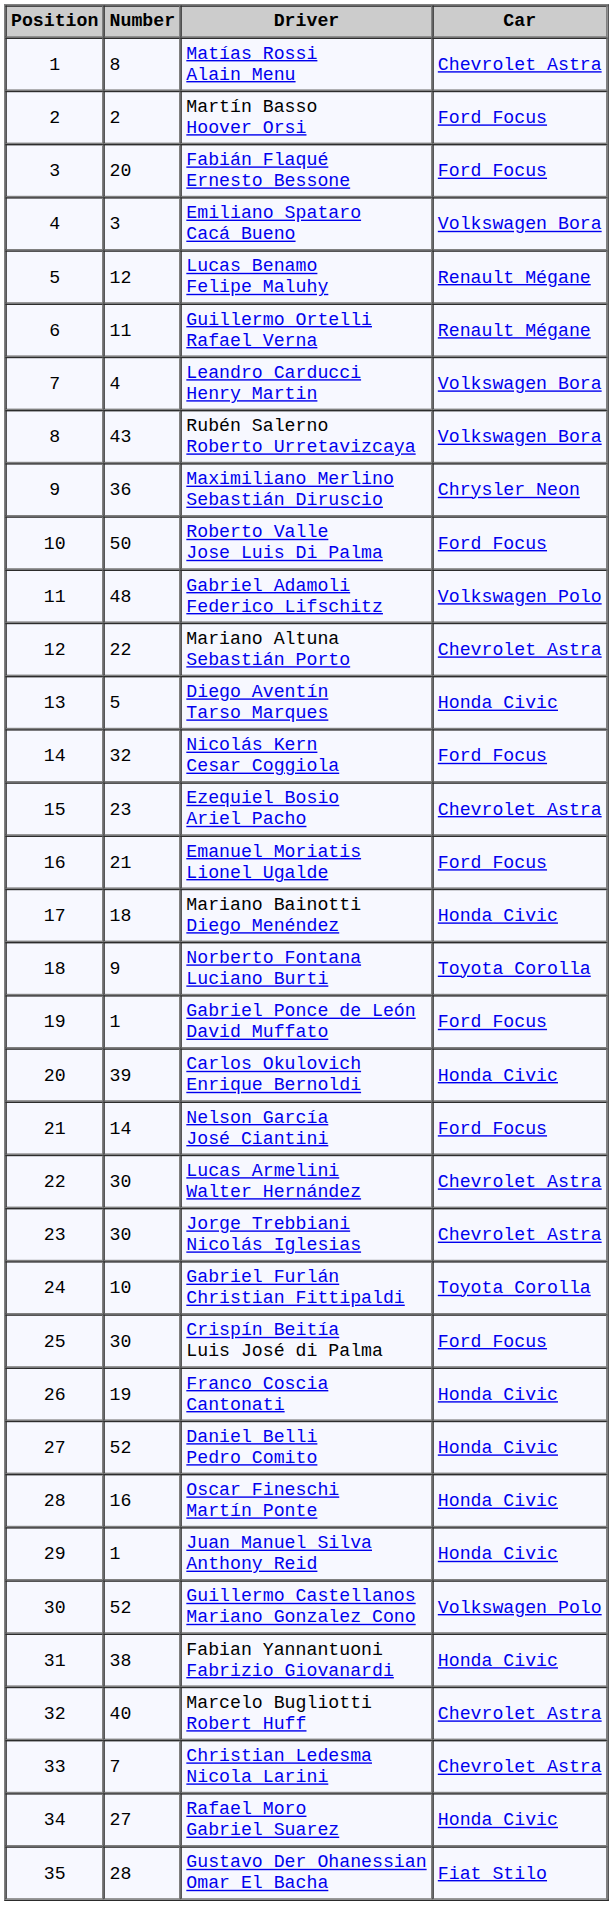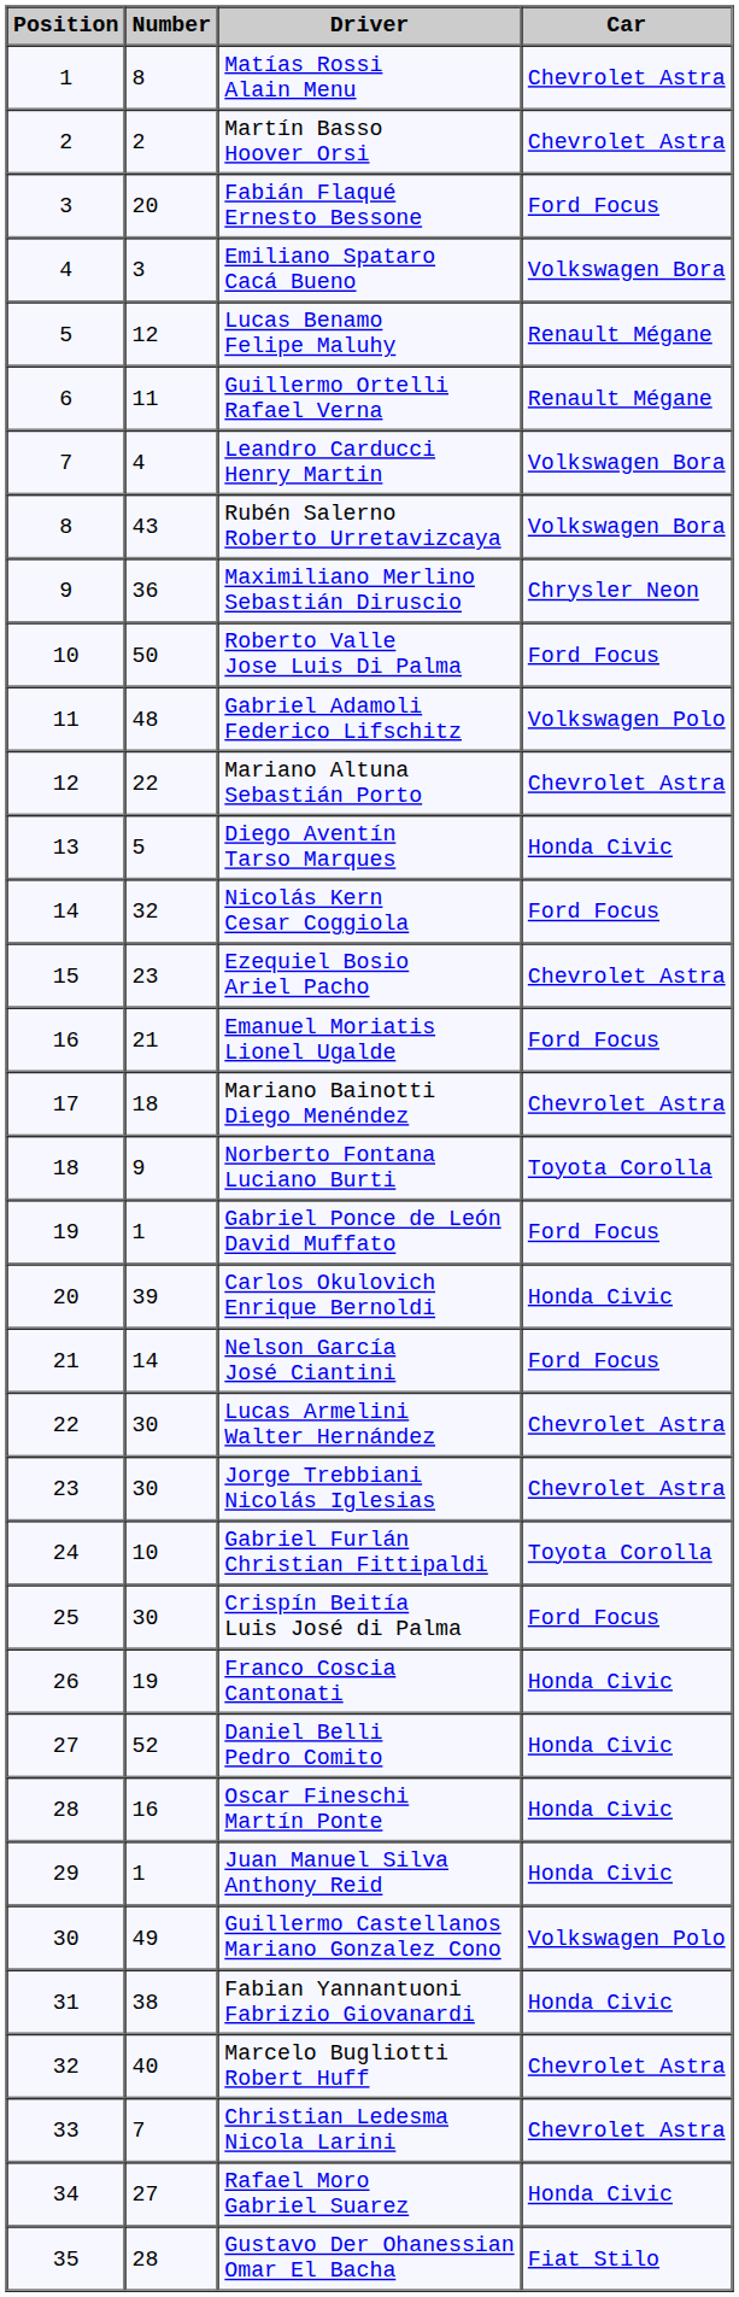 <table style="background:#f7f8ff;" cellpadding="3" cellspacing="0" border="1" style="font-size: 95%; border: gray solid 1px; border-collapse: collapse;">
 <tr align="center" style="background:#CCCCCC;">
 <th>Position</th>
 <th>Number</th>
 <th>Driver</th>
 <th>Car</th>
 </tr>
 <tr align="center">
 <td>1</td>
 <td align="left">8</td>
 <td align="left"> <a href='#'>Matías Rossi</a><br> <a href='#'>Alain Menu</a></td>
 <td align="left"><a href='#'>Chevrolet Astra</a></td>
 </tr>
 <tr align="center">
 <td>2</td>
 <td align="left">2</td>
 <td align="left"> Martín Basso<br> <a href='#'>Hoover Orsi</a></td>
-<td align="left"><a href='#'>Ford Focus</a></td>
+<td align="left"><a href='#'>Chevrolet Astra</a></td>
 </tr>
 <tr align="center">
 <td>3</td>
 <td align="left">20</td>
 <td align="left"> <a href='#'>Fabián Flaqué</a><br> <a href='#'>Ernesto Bessone</a></td>
 <td align="left"><a href='#'>Ford Focus</a></td>
 </tr>
 <tr align="center">
 <td>4</td>
 <td align="left">3</td>
 <td align="left"> <a href='#'>Emiliano Spataro</a><br> <a href='#'>Cacá Bueno</a></td>
 <td align="left"><a href='#'>Volkswagen Bora</a></td>
 </tr>
 <tr align="center">
 <td>5</td>
 <td align="left">12</td>
 <td align="left"> <a href='#'>Lucas Benamo</a><br> <a href='#'>Felipe Maluhy</a></td>
 <td align="left"><a href='#'>Renault Mégane</a></td>
 </tr>
 <tr align="center">
 <td>6</td>
 <td align="left">11</td>
 <td align="left"> <a href='#'>Guillermo Ortelli</a><br> <a href='#'>Rafael Verna</a></td>
 <td align="left"><a href='#'>Renault Mégane</a></td>
 </tr>
 <tr align="center">
 <td>7</td>
 <td align="left">4</td>
 <td align="left"> <a href='#'>Leandro Carducci</a><br> <a href='#'>Henry Martin</a></td>
 <td align="left"><a href='#'>Volkswagen Bora</a></td>
 </tr>
 <tr align="center">
 <td>8</td>
 <td align="left">43</td>
 <td align="left"> Rubén Salerno<br> <a href='#'>Roberto Urretavizcaya</a></td>
 <td align="left"><a href='#'>Volkswagen Bora</a></td>
 </tr>
 <tr align="center">
 <td>9</td>
 <td align="left">36</td>
 <td align="left"> <a href='#'>Maximiliano Merlino</a><br> <a href='#'>Sebastián Diruscio</a></td>
 <td align="left"><a href='#'>Chrysler Neon</a></td>
 </tr>
 <tr align="center">
 <td>10</td>
 <td align="left">50</td>
 <td align="left"> <a href='#'>Roberto Valle</a><br> <a href='#'>Jose Luis Di Palma</a></td>
 <td align="left"><a href='#'>Ford Focus</a></td>
 </tr>
 <tr align="center">
 <td>11</td>
 <td align="left">48</td>
 <td align="left"> <a href='#'>Gabriel Adamoli</a><br> <a href='#'>Federico Lifschitz</a></td>
 <td align="left"><a href='#'>Volkswagen Polo</a></td>
 </tr>
 <tr align="center">
 <td>12</td>
 <td align="left">22</td>
 <td align="left"> Mariano Altuna<br> <a href='#'>Sebastián Porto</a></td>
 <td align="left"><a href='#'>Chevrolet Astra</a></td>
 </tr>
 <tr align="center">
 <td>13</td>
 <td align="left">5</td>
 <td align="left"> <a href='#'>Diego Aventín</a><br> <a href='#'>Tarso Marques</a></td>
 <td align="left"><a href='#'>Honda Civic</a></td>
 </tr>
 <tr align="center">
 <td>14</td>
 <td align="left">32</td>
 <td align="left"> <a href='#'>Nicolás Kern</a><br> <a href='#'>Cesar Coggiola</a></td>
 <td align="left"><a href='#'>Ford Focus</a></td>
 </tr>
 <tr align="center">
 <td>15</td>
 <td align="left">23</td>
 <td align="left"> <a href='#'>Ezequiel Bosio</a><br> <a href='#'>Ariel Pacho</a></td>
 <td align="left"><a href='#'>Chevrolet Astra</a></td>
 </tr>
 <tr align="center">
 <td>16</td>
 <td align="left">21</td>
 <td align="left"> <a href='#'>Emanuel Moriatis</a><br> <a href='#'>Lionel Ugalde</a></td>
 <td align="left"><a href='#'>Ford Focus</a></td>
 </tr>
 <tr align="center">
 <td>17</td>
 <td align="left">18</td>
 <td align="left"> Mariano Bainotti<br> <a href='#'>Diego Menéndez</a></td>
-<td align="left"><a href='#'>Honda Civic</a></td>
+<td align="left"><a href='#'>Chevrolet Astra</a></td>
 </tr>
 <tr align="center">
 <td>18</td>
 <td align="left">9</td>
 <td align="left"> <a href='#'>Norberto Fontana</a><br> <a href='#'>Luciano Burti</a></td>
 <td align="left"><a href='#'>Toyota Corolla</a></td>
 </tr>
 <tr align="center">
 <td>19</td>
 <td align="left">1</td>
 <td align="left"> <a href='#'>Gabriel Ponce de León</a><br> <a href='#'>David Muffato</a></td>
 <td align="left"><a href='#'>Ford Focus</a></td>
 </tr>
 <tr align="center">
 <td>20</td>
 <td align="left">39</td>
 <td align="left"> <a href='#'>Carlos Okulovich</a><br> <a href='#'>Enrique Bernoldi</a></td>
 <td align="left"><a href='#'>Honda Civic</a></td>
 </tr>
 <tr align="center">
 <td>21</td>
 <td align="left">14</td>
 <td align="left"> <a href='#'>Nelson García</a><br> <a href='#'>José Ciantini</a></td>
 <td align="left"><a href='#'>Ford Focus</a></td>
 </tr>
 <tr align="center">
 <td>22</td>
 <td align="left">30</td>
 <td align="left"> <a href='#'>Lucas Armelini</a><br> <a href='#'>Walter Hernández</a></td>
 <td align="left"><a href='#'>Chevrolet Astra</a></td>
 </tr>
 <tr align="center">
 <td>23</td>
 <td align="left">30</td>
 <td align="left"> <a href='#'>Jorge Trebbiani</a><br> <a href='#'>Nicolás Iglesias</a></td>
 <td align="left"><a href='#'>Chevrolet Astra</a></td>
 </tr>
 <tr align="center">
 <td>24</td>
 <td align="left">10</td>
 <td align="left"> <a href='#'>Gabriel Furlán</a><br> <a href='#'>Christian Fittipaldi</a></td>
 <td align="left"><a href='#'>Toyota Corolla</a></td>
 </tr>
 <tr align="center">
 <td>25</td>
 <td align="left">30</td>
 <td align="left"> <a href='#'>Crispín Beitía</a><br> Luis José di Palma</td>
 <td align="left"><a href='#'>Ford Focus</a></td>
 </tr>
 <tr align="center">
 <td>26</td>
 <td align="left">19</td>
 <td align="left"> <a href='#'>Franco Coscia</a><br> <a href='#'>Cantonati</a></td>
 <td align="left"><a href='#'>Honda Civic</a></td>
 </tr>
 <tr align="center">
 <td>27</td>
 <td align="left">52</td>
 <td align="left"> <a href='#'>Daniel Belli</a><br> <a href='#'>Pedro Comito</a></td>
 <td align="left"><a href='#'>Honda Civic</a></td>
 </tr>
 <tr align="center">
 <td>28</td>
 <td align="left">16</td>
 <td align="left"> <a href='#'>Oscar Fineschi</a><br> <a href='#'>Martín Ponte</a></td>
 <td align="left"><a href='#'>Honda Civic</a></td>
 </tr>
 <tr align="center">
 <td>29</td>
 <td align="left">1</td>
 <td align="left"> <a href='#'>Juan Manuel Silva</a><br> <a href='#'>Anthony Reid</a></td>
 <td align="left"><a href='#'>Honda Civic</a></td>
 </tr>
 <tr align="center">
 <td>30</td>
-<td align="left">52</td>
+<td align="left">49</td>
 <td align="left"> <a href='#'>Guillermo Castellanos</a><br> <a href='#'>Mariano Gonzalez Cono</a></td>
 <td align="left"><a href='#'>Volkswagen Polo</a></td>
 </tr>
 <tr align="center">
 <td>31</td>
 <td align="left">38</td>
 <td align="left"> Fabian Yannantuoni<br> <a href='#'>Fabrizio Giovanardi</a></td>
 <td align="left"><a href='#'>Honda Civic</a></td>
 </tr>
 <tr align="center">
 <td>32</td>
 <td align="left">40</td>
 <td align="left"> Marcelo Bugliotti<br> <a href='#'>Robert Huff</a></td>
 <td align="left"><a href='#'>Chevrolet Astra</a></td>
 </tr>
 <tr align="center">
 <td>33</td>
 <td align="left">7</td>
 <td align="left"> <a href='#'>Christian Ledesma</a><br> <a href='#'>Nicola Larini</a></td>
 <td align="left"><a href='#'>Chevrolet Astra</a></td>
 </tr>
 <tr align="center">
 <td>34</td>
 <td align="left">27</td>
 <td align="left"> <a href='#'>Rafael Moro</a><br> <a href='#'>Gabriel Suarez</a></td>
 <td align="left"><a href='#'>Honda Civic</a></td>
 </tr>
 <tr align="center">
 <td>35</td>
 <td align="left">28</td>
 <td align="left"> <a href='#'>Gustavo Der Ohanessian</a><br> <a href='#'>Omar El Bacha</a></td>
 <td align="left"><a href='#'>Fiat Stilo</a></td>
 </tr>
 <tr align="center">
 </tr>
 </table>
